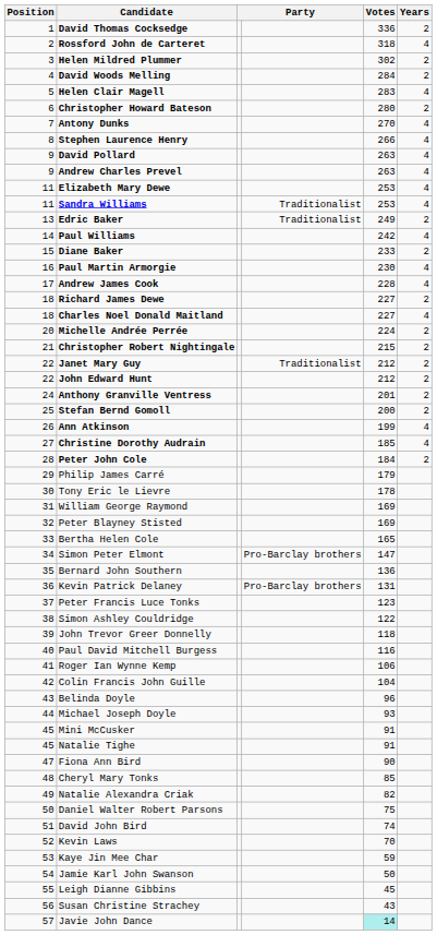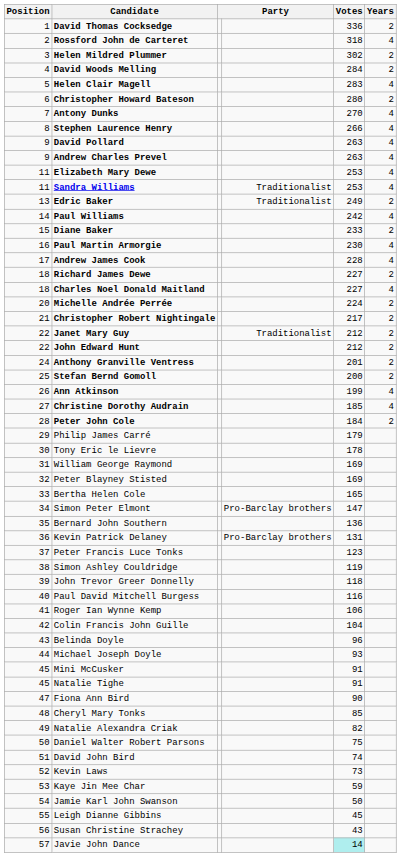 <table class="wikitable sortable" style="text-align:right">
 <tr>
 <th>Position</th>
 <th>Candidate</th>
 <th colspan="2">Party</th>
 <th>Votes</th>
 <th>Years</th>
 </tr>
 <tr>
 <td>1</td>
 <td align="left"><strong>David Thomas Cocksedge</strong></td>
 <td></td>
 <td></td>
 <td>336</td>
 <td>2</td>
 </tr>
 <tr>
 <td>2</td>
 <td align="left"><strong>Rossford John de Carteret</strong></td>
 <td></td>
 <td></td>
 <td>318</td>
 <td>4</td>
 </tr>
 <tr>
 <td>3</td>
 <td align="left"><strong>Helen Mildred Plummer</strong></td>
 <td></td>
 <td></td>
 <td>302</td>
 <td>2</td>
 </tr>
 <tr>
 <td>4</td>
 <td align="left"><strong>David Woods Melling</strong></td>
 <td></td>
 <td></td>
 <td>284</td>
 <td>2</td>
 </tr>
 <tr>
 <td>5</td>
 <td align="left"><strong>Helen Clair Magell</strong></td>
 <td></td>
 <td></td>
 <td>283</td>
 <td>4</td>
 </tr>
 <tr>
 <td>6</td>
 <td align="left"><strong>Christopher Howard Bateson</strong></td>
 <td></td>
 <td></td>
 <td>280</td>
 <td>2</td>
 </tr>
 <tr>
 <td>7</td>
 <td align="left"><strong>Antony Dunks</strong></td>
 <td></td>
 <td></td>
 <td>270</td>
 <td>4</td>
 </tr>
 <tr>
 <td>8</td>
 <td align="left"><strong>Stephen Laurence Henry</strong></td>
 <td></td>
 <td></td>
 <td>266</td>
 <td>4</td>
 </tr>
 <tr>
 <td>9</td>
 <td align="left"><strong>David Pollard</strong></td>
 <td></td>
 <td></td>
 <td>263</td>
 <td>4</td>
 </tr>
 <tr>
 <td>9</td>
 <td align="left"><strong>Andrew Charles Prevel</strong></td>
 <td></td>
 <td></td>
 <td>263</td>
 <td>4</td>
 </tr>
 <tr>
 <td>11</td>
 <td align="left"><strong>Elizabeth Mary Dewe</strong></td>
 <td></td>
 <td></td>
 <td>253</td>
 <td>4</td>
 </tr>
 <tr>
 <td>11</td>
 <td align="left"><strong><a href='#'>Sandra Williams</a></strong></td>
 <td></td>
 <td>Traditionalist</td>
 <td>253</td>
 <td>4</td>
 </tr>
 <tr>
 <td>13</td>
 <td align="left"><strong>Edric Baker</strong></td>
 <td></td>
 <td>Traditionalist</td>
 <td>249</td>
 <td>2</td>
 </tr>
 <tr>
 <td>14</td>
 <td align="left"><strong>Paul Williams</strong></td>
 <td></td>
 <td></td>
 <td>242</td>
 <td>4</td>
 </tr>
 <tr>
 <td>15</td>
 <td align="left"><strong>Diane Baker</strong></td>
 <td></td>
 <td></td>
 <td>233</td>
 <td>2</td>
 </tr>
 <tr>
 <td>16</td>
 <td align="left"><strong>Paul Martin Armorgie</strong></td>
 <td></td>
 <td></td>
 <td>230</td>
 <td>4</td>
 </tr>
 <tr>
 <td>17</td>
 <td align="left"><strong>Andrew James Cook</strong></td>
 <td></td>
 <td></td>
 <td>228</td>
 <td>4</td>
 </tr>
 <tr>
 <td>18</td>
 <td align="left"><strong>Richard James Dewe</strong></td>
 <td></td>
 <td></td>
 <td>227</td>
 <td>2</td>
 </tr>
 <tr>
 <td>18</td>
 <td align="left"><strong>Charles Noel Donald Maitland</strong></td>
 <td></td>
 <td></td>
 <td>227</td>
 <td>4</td>
 </tr>
 <tr>
 <td>20</td>
 <td align="left"><strong>Michelle Andrée Perrée</strong></td>
 <td></td>
 <td></td>
 <td>224</td>
 <td>2</td>
 </tr>
 <tr>
 <td>21</td>
 <td align="left"><strong>Christopher Robert Nightingale</strong></td>
 <td></td>
 <td></td>
-<td>215</td>
+<td>217</td>
 <td>2</td>
 </tr>
 <tr>
 <td>22</td>
 <td align="left"><strong>Janet Mary Guy</strong></td>
 <td></td>
 <td>Traditionalist</td>
 <td>212</td>
 <td>2</td>
 </tr>
 <tr>
 <td>22</td>
 <td align="left"><strong>John Edward Hunt</strong></td>
 <td></td>
 <td></td>
 <td>212</td>
 <td>2</td>
 </tr>
 <tr>
 <td>24</td>
 <td align="left"><strong>Anthony Granville Ventress</strong></td>
 <td></td>
 <td></td>
 <td>201</td>
 <td>2</td>
 </tr>
 <tr>
 <td>25</td>
 <td align="left"><strong>Stefan Bernd Gomoll</strong></td>
 <td></td>
 <td></td>
 <td>200</td>
 <td>2</td>
 </tr>
 <tr>
 <td>26</td>
 <td align="left"><strong>Ann Atkinson</strong></td>
 <td></td>
 <td></td>
 <td>199</td>
 <td>4</td>
 </tr>
 <tr>
 <td>27</td>
 <td align="left"><strong>Christine Dorothy Audrain</strong></td>
 <td></td>
 <td></td>
 <td>185</td>
 <td>4</td>
 </tr>
 <tr>
 <td>28</td>
 <td align="left"><strong>Peter John Cole</strong></td>
 <td></td>
 <td></td>
 <td>184</td>
 <td>2</td>
 </tr>
 <tr>
 <td>29</td>
 <td align="left">Philip James Carré</td>
 <td></td>
 <td></td>
 <td>179</td>
 <td></td>
 </tr>
 <tr>
 <td>30</td>
 <td align="left">Tony Eric le Lievre</td>
 <td></td>
 <td></td>
 <td>178</td>
 <td></td>
 </tr>
 <tr>
 <td>31</td>
 <td align="left">William George Raymond</td>
 <td></td>
 <td></td>
 <td>169</td>
 <td></td>
 </tr>
 <tr>
 <td>32</td>
 <td align="left">Peter Blayney Stisted</td>
 <td></td>
 <td></td>
 <td>169</td>
 <td></td>
 </tr>
 <tr>
 <td>33</td>
 <td align="left">Bertha Helen Cole</td>
 <td></td>
 <td></td>
 <td>165</td>
 <td></td>
 </tr>
 <tr>
 <td>34</td>
 <td align="left">Simon Peter Elmont</td>
 <td></td>
 <td>Pro-Barclay brothers</td>
 <td>147</td>
 <td></td>
 </tr>
 <tr>
 <td>35</td>
 <td align="left">Bernard John Southern</td>
 <td></td>
 <td></td>
 <td>136</td>
 <td></td>
 </tr>
 <tr>
 <td>36</td>
 <td align="left">Kevin Patrick Delaney</td>
 <td></td>
 <td>Pro-Barclay brothers</td>
 <td>131</td>
 <td></td>
 </tr>
 <tr>
 <td>37</td>
 <td align="left">Peter Francis Luce Tonks</td>
 <td></td>
 <td></td>
 <td>123</td>
 <td></td>
 </tr>
 <tr>
 <td>38</td>
 <td align="left">Simon Ashley Couldridge</td>
 <td></td>
 <td></td>
-<td>122</td>
+<td>119</td>
 <td></td>
 </tr>
 <tr>
 <td>39</td>
 <td align="left">John Trevor Greer Donnelly</td>
 <td></td>
 <td></td>
 <td>118</td>
 <td></td>
 </tr>
 <tr>
 <td>40</td>
 <td align="left">Paul David Mitchell Burgess</td>
 <td></td>
 <td></td>
 <td>116</td>
 <td></td>
 </tr>
 <tr>
 <td>41</td>
 <td align="left">Roger Ian Wynne Kemp</td>
 <td></td>
 <td></td>
 <td>106</td>
 <td></td>
 </tr>
 <tr>
 <td>42</td>
 <td align="left">Colin Francis John Guille</td>
 <td></td>
 <td></td>
 <td>104</td>
 <td></td>
 </tr>
 <tr>
 <td>43</td>
 <td align="left">Belinda Doyle</td>
 <td></td>
 <td></td>
 <td>96</td>
 <td></td>
 </tr>
 <tr>
 <td>44</td>
 <td align="left">Michael Joseph Doyle</td>
 <td></td>
 <td></td>
 <td>93</td>
 <td></td>
 </tr>
 <tr>
 <td>45</td>
 <td align="left">Mini McCusker</td>
 <td></td>
 <td></td>
 <td>91</td>
 <td></td>
 </tr>
 <tr>
 <td>45</td>
 <td align="left">Natalie Tighe</td>
 <td></td>
 <td></td>
 <td>91</td>
 <td></td>
 </tr>
 <tr>
 <td>47</td>
 <td align="left">Fiona Ann Bird</td>
 <td></td>
 <td></td>
 <td>90</td>
 <td></td>
 </tr>
 <tr>
 <td>48</td>
 <td align="left">Cheryl Mary Tonks</td>
 <td></td>
 <td></td>
 <td>85</td>
 <td></td>
 </tr>
 <tr>
 <td>49</td>
 <td align="left">Natalie Alexandra Criak</td>
 <td></td>
 <td></td>
 <td>82</td>
 <td></td>
 </tr>
 <tr>
 <td>50</td>
 <td align="left">Daniel Walter Robert Parsons</td>
 <td></td>
 <td></td>
 <td>75</td>
 <td></td>
 </tr>
 <tr>
 <td>51</td>
 <td align="left">David John Bird</td>
 <td></td>
 <td></td>
 <td>74</td>
 <td></td>
 </tr>
 <tr>
 <td>52</td>
 <td align="left">Kevin Laws</td>
 <td></td>
 <td></td>
-<td>70</td>
+<td>73</td>
 <td></td>
 </tr>
 <tr>
 <td>53</td>
 <td align="left">Kaye Jin Mee Char</td>
 <td></td>
 <td></td>
 <td>59</td>
 <td></td>
 </tr>
 <tr>
 <td>54</td>
 <td align="left">Jamie Karl John Swanson</td>
 <td></td>
 <td></td>
 <td>50</td>
 <td></td>
 </tr>
 <tr>
 <td>55</td>
 <td align="left">Leigh Dianne Gibbins</td>
 <td></td>
 <td></td>
 <td>45</td>
 <td></td>
 </tr>
 <tr>
 <td>56</td>
 <td align="left">Susan Christine Strachey</td>
 <td></td>
 <td></td>
 <td>43</td>
 <td></td>
 </tr>
 <tr>
 <td>57</td>
 <td align="left">Javie John Dance</td>
 <td></td>
 <td></td>
 <td style="background: paleturquoise;">14</td>
 <td></td>
 </tr>
 </table>
